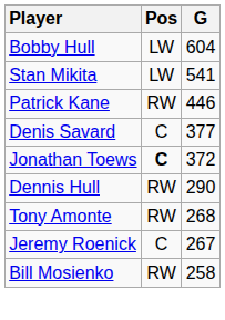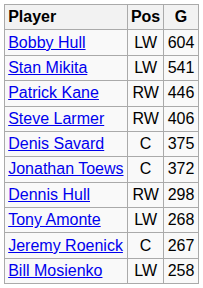 <table class="wikitable" style="text-align:center">
 <tr style="background:#eee;">
 <th style="text-align:left;">Player</th>
 <th>Pos</th>
 <th>G</th>
 </tr>
 <tr>
 <td style="text-align:left;"><a href='#'>Bobby Hull</a></td>
 <td>LW</td>
 <td>604</td>
 </tr>
 <tr>
 <td style="text-align:left;"><a href='#'>Stan Mikita</a></td>
 <td>LW</td>
 <td>541</td>
 </tr>
 <tr>
 <td style="text-align:left;"><a href='#'>Patrick Kane</a></td>
 <td>RW</td>
 <td>446</td>
 </tr>
 <tr>
+<td style="text-align:left;"><a href='#'>Steve Larmer</a></td>
+<td>RW</td>
+<td>406</td>
+</tr>
+<tr>
 <td style="text-align:left;"><a href='#'>Denis Savard</a></td>
 <td>C</td>
-<td>377</td>
+<td>375</td>
 </tr>
 <tr>
 <td style="text-align:left;"><a href='#'>Jonathan Toews</a></td>
-<td><strong>C</strong></td>
+<td>C</td>
 <td>372</td>
 </tr>
 <tr>
 <td style="text-align:left;"><a href='#'>Dennis Hull</a></td>
 <td>RW</td>
-<td>290</td>
+<td>298</td>
 </tr>
 <tr>
 <td style="text-align:left;"><a href='#'>Tony Amonte</a></td>
-<td>RW</td>
+<td>LW</td>
 <td>268</td>
 </tr>
 <tr>
 <td style="text-align:left;"><a href='#'>Jeremy Roenick</a></td>
 <td>C</td>
 <td>267</td>
 </tr>
 <tr>
 <td style="text-align:left;"><a href='#'>Bill Mosienko</a></td>
-<td>RW</td>
+<td>LW</td>
 <td>258</td>
 </tr>
 </table>
